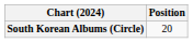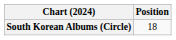 <table class="wikitable plainrowheaders" style="text-align:center">
 <tr>
 <th scope="col">Chart (2024)</th>
 <th scope="col">Position</th>
 </tr>
 <tr>
 <th scope="row">South Korean Albums (Circle)</th>
-<td>20</td>
+<td>18</td>
 </tr>
 </table>
